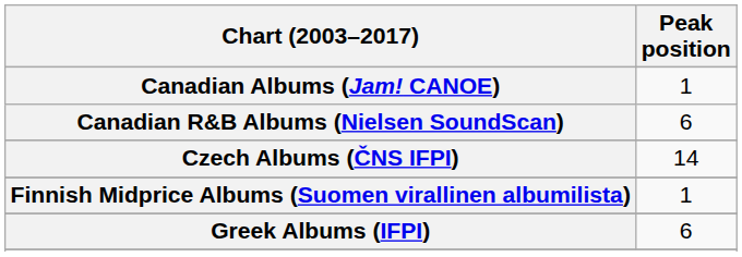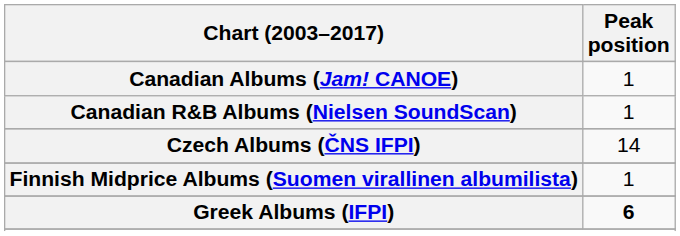 <table class="wikitable sortable plainrowheaders" style="text-align:center">
 <tr>
 <th>Chart (2003–2017)</th>
 <th>Peak<br>position</th>
 </tr>
 <tr>
 </tr>
 <tr>
 </tr>
 <tr>
 </tr>
 <tr>
 </tr>
 <tr>
 <th scope="row">Canadian Albums (<a href='#'><em>Jam!</em> CANOE</a>)</th>
 <td>1</td>
 </tr>
 <tr>
 <th scope="row">Canadian R&B Albums (<a href='#'>Nielsen SoundScan</a>)</th>
-<td>6</td>
+<td>1</td>
 </tr>
 <tr>
 </tr>
 <tr>
 </tr>
 <tr>
 <th scope="row">Czech Albums (<a href='#'>ČNS IFPI</a>)</th>
 <td>14</td>
 </tr>
 <tr>
 </tr>
 <tr>
 </tr>
 <tr>
 <th scope="row">Finnish Midprice Albums (<a href='#'>Suomen virallinen albumilista</a>)</th>
 <td>1</td>
 </tr>
 <tr>
 </tr>
 <tr>
 </tr>
 <tr>
 <th scope="row">Greek Albums (<a href='#'>IFPI</a>)</th>
-<td>6</td>
+<td><strong>6</strong></td>
 </tr>
 <tr>
 </tr>
 <tr>
 </tr>
 <tr>
 </tr>
 <tr>
 </tr>
 <tr>
 </tr>
 <tr>
 </tr>
 <tr>
 </tr>
 <tr>
 </tr>
 <tr>
 </tr>
 <tr>
 </tr>
 <tr>
 </tr>
 <tr>
 </tr>
 <tr>
 </tr>
 <tr>
 </tr>
 <tr>
 </tr>
 <tr>
 </tr>
 </table>
